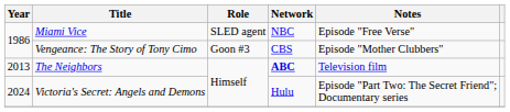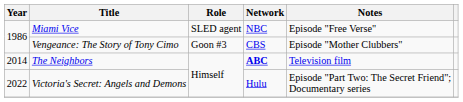 <table class="wikitable plainrowheaders ">
 <tr>
 <th scope="col">Year</th>
 <th scope="col">Title</th>
 <th scope="col">Role</th>
 <th scope="col">Network</th>
 <th scope="col">Notes</th>
 <th scope="col"></th>
 </tr>
 <tr>
 <td rowspan=2>1986</td>
 <td><em><a href='#'>Miami Vice</a></em></td>
 <td>SLED agent</td>
 <td><a href='#'>NBC</a></td>
 <td>Episode "Free Verse"</td>
 <td style="text-align:center;"></td>
 </tr>
 <tr>
 <td><em>Vengeance: The Story of Tony Cimo</em></td>
 <td>Goon #3</td>
 <td><a href='#'>CBS</a></td>
 <td>Episode "Mother Clubbers"</td>
 <td style="text-align:center;"></td>
 </tr>
 <tr>
-<td>2013</td>
+<td>2014</td>
 <td><em><a href='#'>The Neighbors</a></em></td>
 <td rowspan=2>Himself</td>
 <td><strong><a href='#'>ABC</a></strong></td>
 <td><a href='#'>Television film</a></td>
 <td style="text-align:center;"></td>
 </tr>
 <tr>
-<td>2024</td>
+<td>2022</td>
 <td><em>Victoria's Secret: Angels and Demons</em></td>
 <td><a href='#'>Hulu</a></td>
 <td>Episode "Part Two: The Secret Friend";<br>Documentary series</td>
 <td style="text-align:center;"></td>
 </tr>
 <tr>
 </tr>
 </table>
